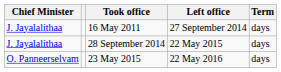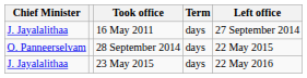 <table class="wikitable">
 <tr>
 <th>Chief Minister</th>
 <th></th>
 <th>Took office</th>
+<th>Term</th>
 <th>Left office</th>
-<th>Term</th>
 </tr>
 <tr>
 <td><a href='#'>J. Jayalalithaa</a></td>
 <td></td>
 <td>16 May 2011</td>
+<td> days</td>
 <td>27 September 2014</td>
+</tr>
+<tr>
+<td><a href='#'>O. Panneerselvam</a></td>
+<td></td>
+<td>28 September 2014</td>
 <td> days</td>
+<td>22 May 2015</td>
 </tr>
 <tr>
 <td><a href='#'>J. Jayalalithaa</a></td>
 <td></td>
-<td>28 September 2014</td>
-<td>22 May 2015</td>
+<td>23 May 2015</td>
 <td> days</td>
-</tr>
-<tr>
-<td><a href='#'>O. Panneerselvam</a></td>
-<td></td>
-<td>23 May 2015</td>
 <td>22 May 2016</td>
-<td> days</td>
 </tr>
 </table>
